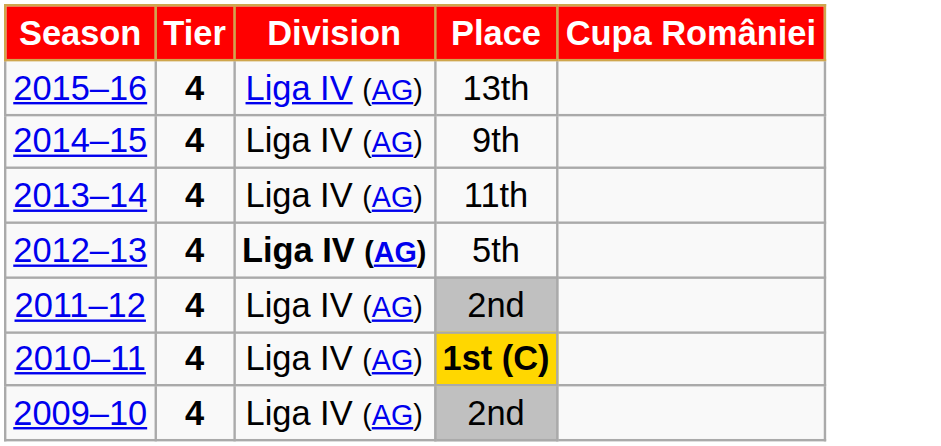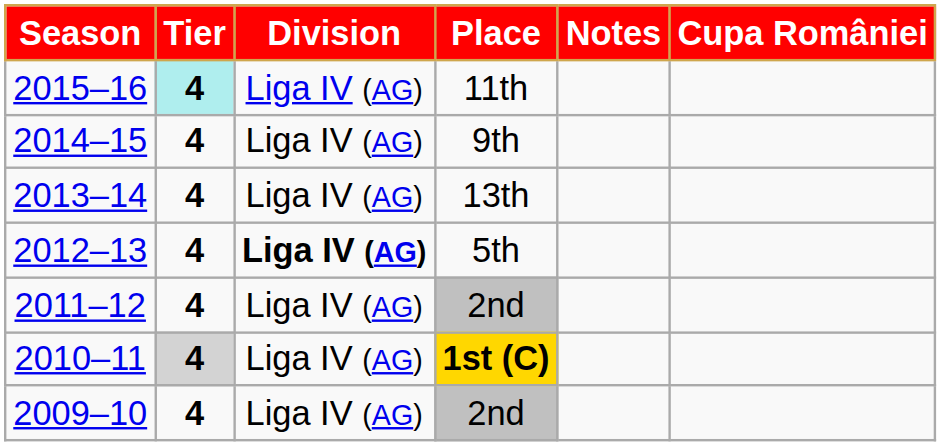 <table class="wikitable" style="text-align:center; font-size:90%">
 <tr>
 <th style="background:#FF0000;color:#FFFFFF;border:1px solid #cfa64d">Season</th>
 <th style="background:#FF0000;color:#FFFFFF;border:1px solid #cfa64d">Tier</th>
 <th style="background:#FF0000;color:#FFFFFF;border:1px solid #cfa64d">Division</th>
 <th style="background:#FF0000;color:#FFFFFF;border:1px solid #cfa64d">Place</th>
+<th style="background:#FF0000;color:#FFFFFF;border:1px solid #cfa64d">Notes</th>
 <th style="background:#FF0000;color:#FFFFFF;border:1px solid #cfa64d">Cupa României</th>
 </tr>
 <tr>
 <td><a href='#'>2015–16</a></td>
-<td><strong>4</strong></td>
+<td style="background: paleturquoise;"><strong>4</strong></td>
 <td><a href='#'>Liga IV</a> <small>(<a href='#'>AG</a>)</small></td>
-<td>13th</td>
+<td>11th</td>
+<td></td>
 <td></td>
 </tr>
 <tr>
 <td><a href='#'>2014–15</a></td>
 <td><strong>4</strong></td>
 <td>Liga IV <small>(<a href='#'>AG</a>)</small></td>
 <td>9th</td>
 <td></td>
+<td></td>
 </tr>
 <tr>
 <td><a href='#'>2013–14</a></td>
 <td><strong>4</strong></td>
 <td>Liga IV <small>(<a href='#'>AG</a>)</small></td>
-<td>11th</td>
+<td>13th</td>
+<td></td>
 <td></td>
 </tr>
 <tr>
 <td><a href='#'>2012–13</a></td>
 <td><strong>4</strong></td>
 <td><strong>Liga IV <small>(<a href='#'>AG</a>)</small></strong></td>
 <td>5th</td>
 <td></td>
+<td></td>
 </tr>
 <tr>
 <td><a href='#'>2011–12</a></td>
 <td><strong>4</strong></td>
 <td>Liga IV <small>(<a href='#'>AG</a>)</small></td>
 <td align=center bgcolor=silver>2nd</td>
 <td></td>
+<td></td>
 </tr>
 <tr>
 <td><a href='#'>2010–11</a></td>
-<td><strong>4</strong></td>
+<td style="background: lightgrey;"><strong>4</strong></td>
 <td>Liga IV <small>(<a href='#'>AG</a>)</small></td>
 <td align=center bgcolor=gold><strong>1st (C)</strong></td>
+<td></td>
 <td></td>
 </tr>
 <tr>
 <td><a href='#'>2009–10</a></td>
 <td><strong>4</strong></td>
 <td>Liga IV <small>(<a href='#'>AG</a>)</small></td>
 <td align=center bgcolor=silver>2nd</td>
 <td></td>
+<td></td>
 </tr>
 </table>
